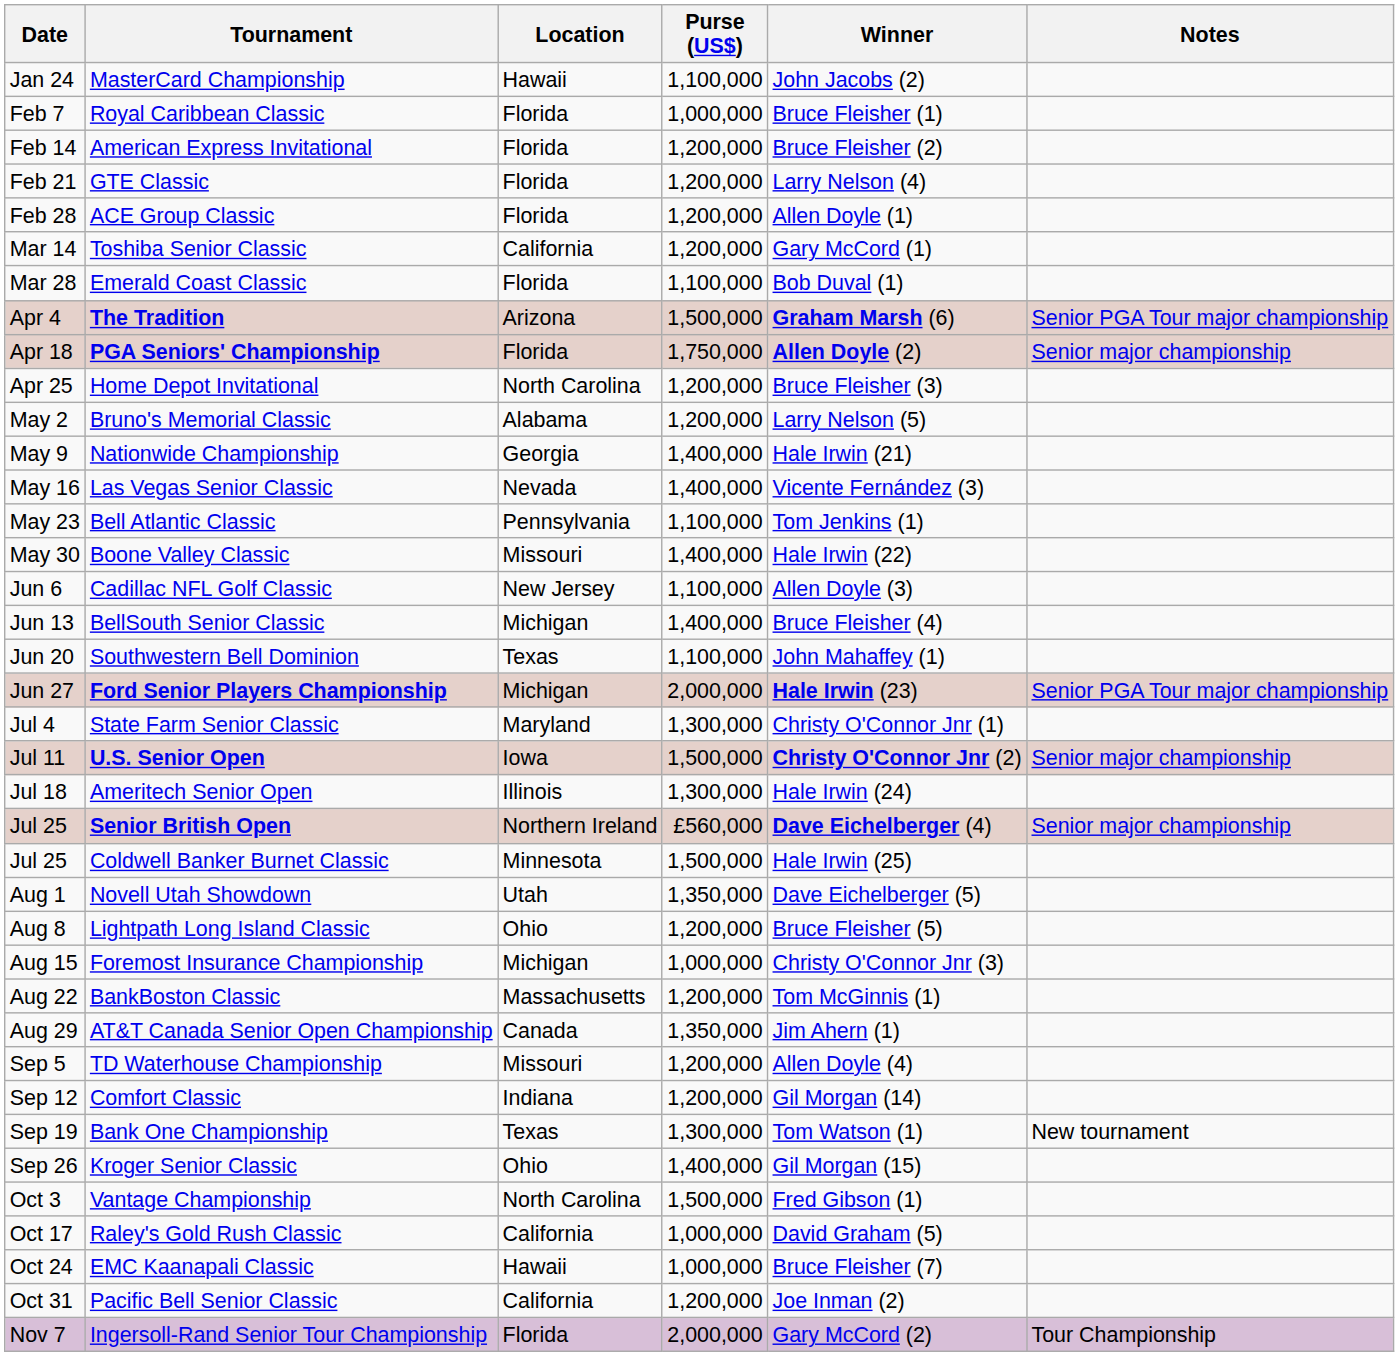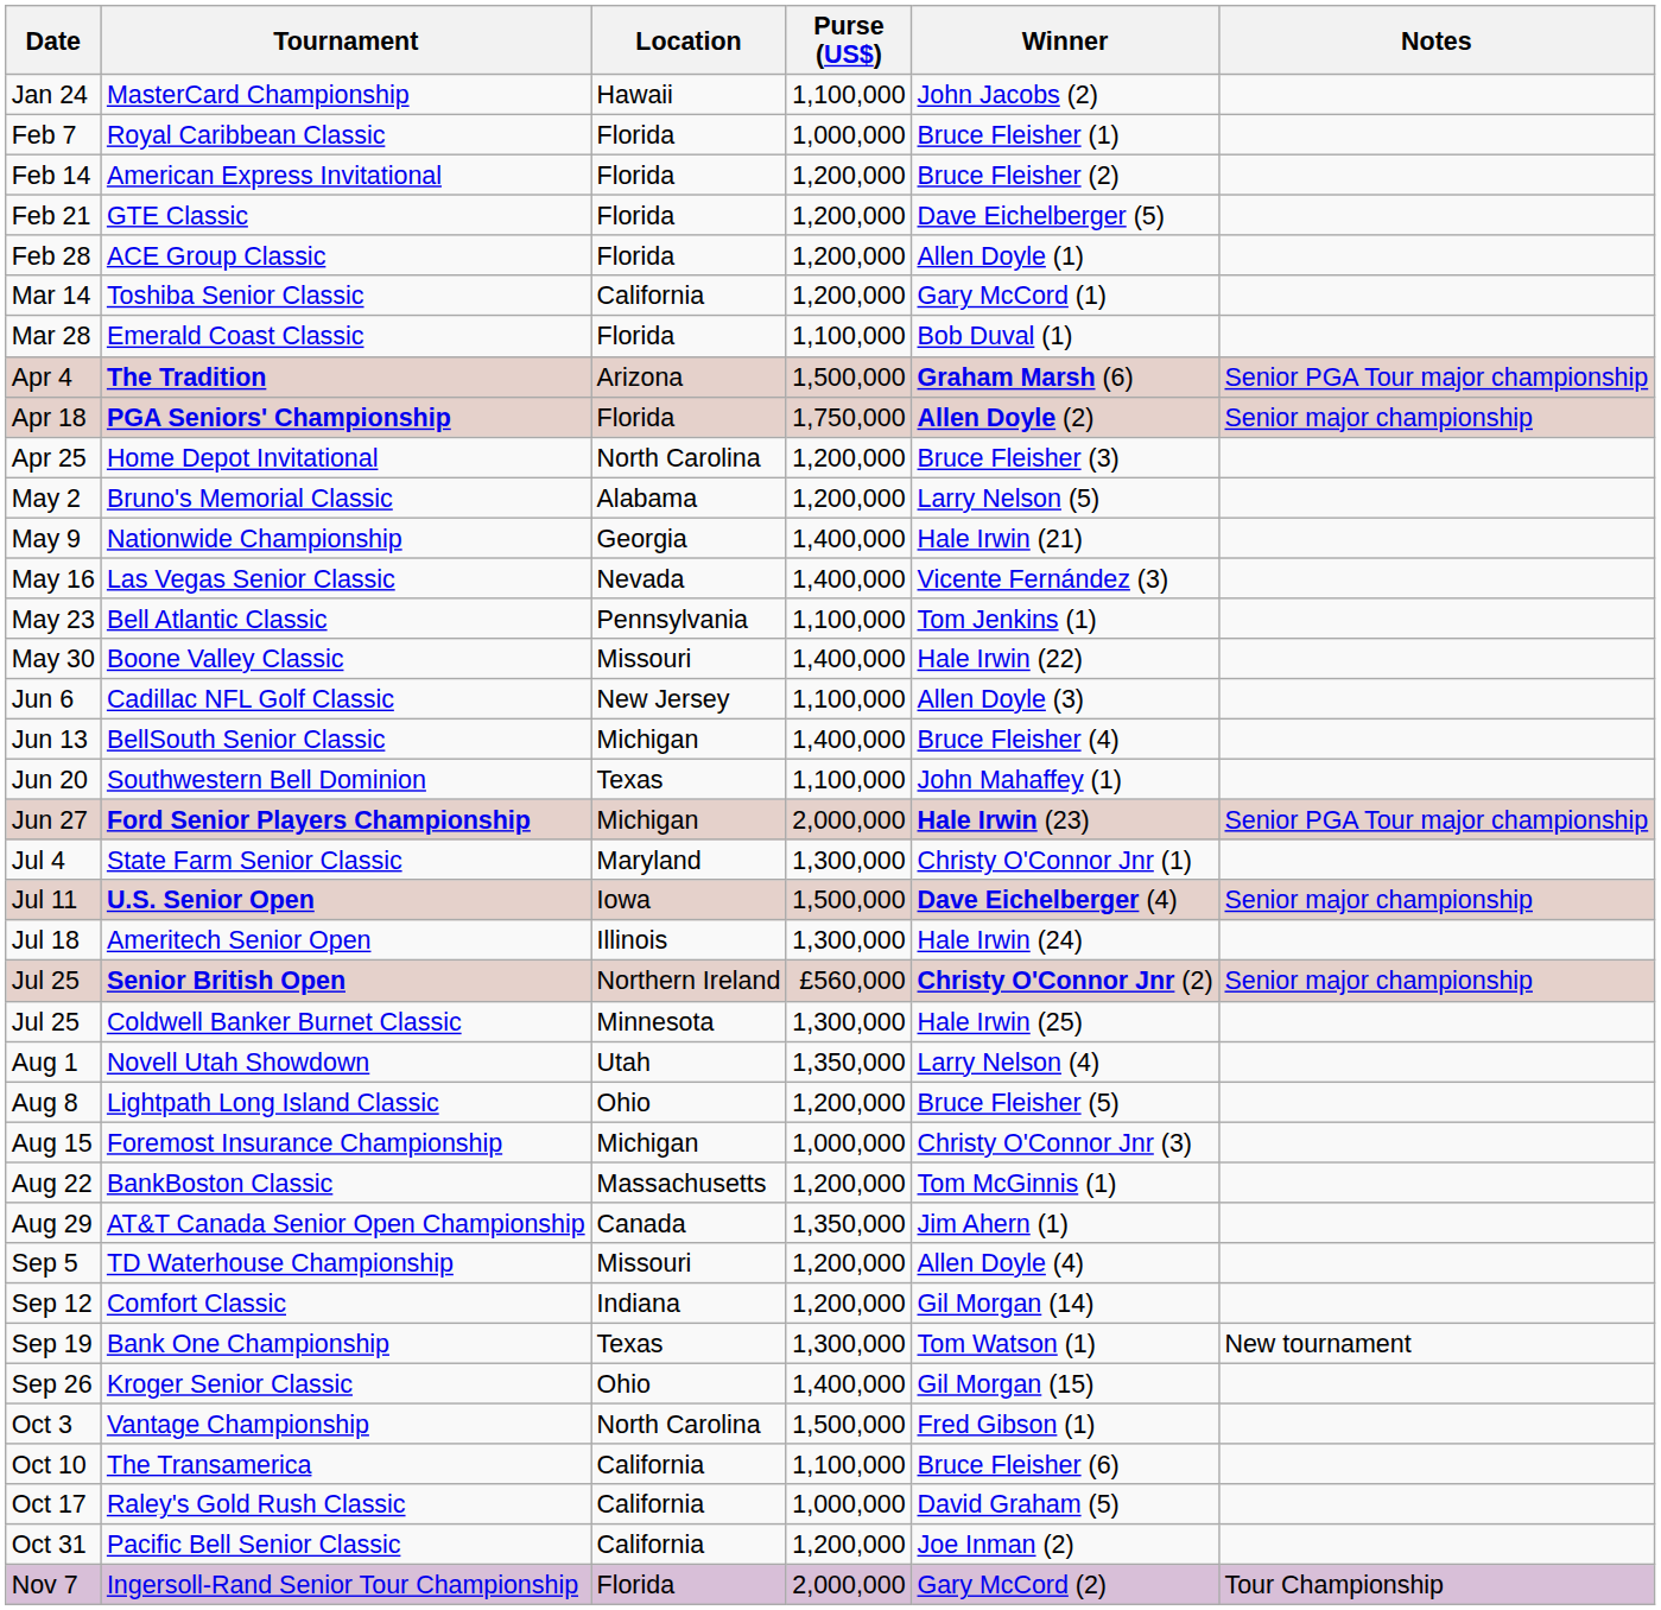 <table class="wikitable" style="font-size:95%">
 <tr>
 <th>Date</th>
 <th>Tournament</th>
 <th>Location</th>
 <th>Purse<br>(<a href='#'>US$</a>)</th>
 <th>Winner</th>
 <th>Notes</th>
 </tr>
 <tr>
 <td>Jan 24</td>
 <td><a href='#'>MasterCard Championship</a></td>
 <td>Hawaii</td>
 <td align=right>1,100,000</td>
 <td> <a href='#'>John Jacobs</a> (2)</td>
 <td></td>
 </tr>
 <tr>
 <td>Feb 7</td>
 <td><a href='#'>Royal Caribbean Classic</a></td>
 <td>Florida</td>
 <td align=right>1,000,000</td>
 <td> <a href='#'>Bruce Fleisher</a> (1)</td>
 <td></td>
 </tr>
 <tr>
 <td>Feb 14</td>
 <td><a href='#'>American Express Invitational</a></td>
 <td>Florida</td>
 <td align=right>1,200,000</td>
 <td> <a href='#'>Bruce Fleisher</a> (2)</td>
 <td></td>
 </tr>
 <tr>
 <td>Feb 21</td>
 <td><a href='#'>GTE Classic</a></td>
 <td>Florida</td>
 <td align=right>1,200,000</td>
-<td> <a href='#'>Larry Nelson</a> (4)</td>
+<td> <a href='#'>Dave Eichelberger</a> (5)</td>
 <td></td>
 </tr>
 <tr>
 <td>Feb 28</td>
 <td><a href='#'>ACE Group Classic</a></td>
 <td>Florida</td>
 <td align=right>1,200,000</td>
 <td> <a href='#'>Allen Doyle</a> (1)</td>
 <td></td>
 </tr>
 <tr>
 <td>Mar 14</td>
 <td><a href='#'>Toshiba Senior Classic</a></td>
 <td>California</td>
 <td align=right>1,200,000</td>
 <td> <a href='#'>Gary McCord</a> (1)</td>
 <td></td>
 </tr>
 <tr>
 <td>Mar 28</td>
 <td><a href='#'>Emerald Coast Classic</a></td>
 <td>Florida</td>
 <td align=right>1,100,000</td>
 <td> <a href='#'>Bob Duval</a> (1)</td>
 <td></td>
 </tr>
 <tr style="background:#e5d1cb;">
 <td>Apr 4</td>
 <td><strong><a href='#'>The Tradition</a></strong></td>
 <td>Arizona</td>
 <td align=right>1,500,000</td>
 <td> <strong><a href='#'>Graham Marsh</a></strong> (6)</td>
 <td><a href='#'>Senior PGA Tour major championship</a></td>
 </tr>
 <tr style="background:#e5d1cb;">
 <td>Apr 18</td>
 <td><strong><a href='#'>PGA Seniors' Championship</a></strong></td>
 <td>Florida</td>
 <td align=right>1,750,000</td>
 <td> <strong><a href='#'>Allen Doyle</a></strong> (2)</td>
 <td><a href='#'>Senior major championship</a></td>
 </tr>
 <tr>
 <td>Apr 25</td>
 <td><a href='#'>Home Depot Invitational</a></td>
 <td>North Carolina</td>
 <td align=right>1,200,000</td>
 <td> <a href='#'>Bruce Fleisher</a> (3)</td>
 <td></td>
 </tr>
 <tr>
 <td>May 2</td>
 <td><a href='#'>Bruno's Memorial Classic</a></td>
 <td>Alabama</td>
 <td align=right>1,200,000</td>
 <td> <a href='#'>Larry Nelson</a> (5)</td>
 <td></td>
 </tr>
 <tr>
 <td>May 9</td>
 <td><a href='#'>Nationwide Championship</a></td>
 <td>Georgia</td>
 <td align=right>1,400,000</td>
 <td> <a href='#'>Hale Irwin</a> (21)</td>
 <td></td>
 </tr>
 <tr>
 <td>May 16</td>
 <td><a href='#'>Las Vegas Senior Classic</a></td>
 <td>Nevada</td>
 <td align=right>1,400,000</td>
 <td> <a href='#'>Vicente Fernández</a> (3)</td>
 <td></td>
 </tr>
 <tr>
 <td>May 23</td>
 <td><a href='#'>Bell Atlantic Classic</a></td>
 <td>Pennsylvania</td>
 <td align=right>1,100,000</td>
 <td> <a href='#'>Tom Jenkins</a> (1)</td>
 <td></td>
 </tr>
 <tr>
 <td>May 30</td>
 <td><a href='#'>Boone Valley Classic</a></td>
 <td>Missouri</td>
 <td align=right>1,400,000</td>
 <td> <a href='#'>Hale Irwin</a> (22)</td>
 <td></td>
 </tr>
 <tr>
 <td>Jun 6</td>
 <td><a href='#'>Cadillac NFL Golf Classic</a></td>
 <td>New Jersey</td>
 <td align=right>1,100,000</td>
 <td> <a href='#'>Allen Doyle</a> (3)</td>
 <td></td>
 </tr>
 <tr>
 <td>Jun 13</td>
 <td><a href='#'>BellSouth Senior Classic</a></td>
 <td>Michigan</td>
 <td align=right>1,400,000</td>
 <td> <a href='#'>Bruce Fleisher</a> (4)</td>
 <td></td>
 </tr>
 <tr>
 <td>Jun 20</td>
 <td><a href='#'>Southwestern Bell Dominion</a></td>
 <td>Texas</td>
 <td align=right>1,100,000</td>
 <td> <a href='#'>John Mahaffey</a> (1)</td>
 <td></td>
 </tr>
 <tr style="background:#e5d1cb;">
 <td>Jun 27</td>
 <td><strong><a href='#'>Ford Senior Players Championship</a></strong></td>
 <td>Michigan</td>
 <td align=right>2,000,000</td>
 <td> <strong><a href='#'>Hale Irwin</a></strong> (23)</td>
 <td><a href='#'>Senior PGA Tour major championship</a></td>
 </tr>
 <tr>
 <td>Jul 4</td>
 <td><a href='#'>State Farm Senior Classic</a></td>
 <td>Maryland</td>
 <td align=right>1,300,000</td>
 <td> <a href='#'>Christy O'Connor Jnr</a> (1)</td>
 <td></td>
 </tr>
 <tr style="background:#e5d1cb;">
 <td>Jul 11</td>
 <td><strong><a href='#'>U.S. Senior Open</a></strong></td>
 <td>Iowa</td>
 <td align=right>1,500,000</td>
-<td> <strong><a href='#'>Christy O'Connor Jnr</a></strong> (2)</td>
+<td> <strong><a href='#'>Dave Eichelberger</a></strong> (4)</td>
 <td><a href='#'>Senior major championship</a></td>
 </tr>
 <tr>
 <td>Jul 18</td>
 <td><a href='#'>Ameritech Senior Open</a></td>
 <td>Illinois</td>
 <td align=right>1,300,000</td>
 <td> <a href='#'>Hale Irwin</a> (24)</td>
 <td></td>
 </tr>
 <tr style="background:#e5d1cb;">
 <td>Jul 25</td>
 <td><strong><a href='#'>Senior British Open</a></strong></td>
 <td>Northern Ireland</td>
 <td align=right>£560,000</td>
-<td> <strong><a href='#'>Dave Eichelberger</a></strong> (4)</td>
+<td> <strong><a href='#'>Christy O'Connor Jnr</a></strong> (2)</td>
 <td><a href='#'>Senior major championship</a></td>
 </tr>
 <tr>
 <td>Jul 25</td>
 <td><a href='#'>Coldwell Banker Burnet Classic</a></td>
 <td>Minnesota</td>
-<td align=right>1,500,000</td>
+<td align=right>1,300,000</td>
 <td> <a href='#'>Hale Irwin</a> (25)</td>
 <td></td>
 </tr>
 <tr>
 <td>Aug 1</td>
 <td><a href='#'>Novell Utah Showdown</a></td>
 <td>Utah</td>
 <td align=right>1,350,000</td>
-<td> <a href='#'>Dave Eichelberger</a> (5)</td>
+<td> <a href='#'>Larry Nelson</a> (4)</td>
 <td></td>
 </tr>
 <tr>
 <td>Aug 8</td>
 <td><a href='#'>Lightpath Long Island Classic</a></td>
 <td>Ohio</td>
 <td align=right>1,200,000</td>
 <td> <a href='#'>Bruce Fleisher</a> (5)</td>
 <td></td>
 </tr>
 <tr>
 <td>Aug 15</td>
 <td><a href='#'>Foremost Insurance Championship</a></td>
 <td>Michigan</td>
 <td align=right>1,000,000</td>
 <td> <a href='#'>Christy O'Connor Jnr</a> (3)</td>
 <td></td>
 </tr>
 <tr>
 <td>Aug 22</td>
 <td><a href='#'>BankBoston Classic</a></td>
 <td>Massachusetts</td>
 <td align=right>1,200,000</td>
 <td> <a href='#'>Tom McGinnis</a> (1)</td>
 <td></td>
 </tr>
 <tr>
 <td>Aug 29</td>
 <td><a href='#'>AT&T Canada Senior Open Championship</a></td>
 <td>Canada</td>
 <td align=right>1,350,000</td>
 <td> <a href='#'>Jim Ahern</a> (1)</td>
 <td></td>
 </tr>
 <tr>
 <td>Sep 5</td>
 <td><a href='#'>TD Waterhouse Championship</a></td>
 <td>Missouri</td>
 <td align=right>1,200,000</td>
 <td> <a href='#'>Allen Doyle</a> (4)</td>
 <td></td>
 </tr>
 <tr>
 <td>Sep 12</td>
 <td><a href='#'>Comfort Classic</a></td>
 <td>Indiana</td>
 <td align=right>1,200,000</td>
 <td> <a href='#'>Gil Morgan</a> (14)</td>
 <td></td>
 </tr>
 <tr>
 <td>Sep 19</td>
 <td><a href='#'>Bank One Championship</a></td>
 <td>Texas</td>
 <td align=right>1,300,000</td>
 <td> <a href='#'>Tom Watson</a> (1)</td>
 <td>New tournament</td>
 </tr>
 <tr>
 <td>Sep 26</td>
 <td><a href='#'>Kroger Senior Classic</a></td>
 <td>Ohio</td>
 <td align=right>1,400,000</td>
 <td> <a href='#'>Gil Morgan</a> (15)</td>
 <td></td>
 </tr>
 <tr>
 <td>Oct 3</td>
 <td><a href='#'>Vantage Championship</a></td>
 <td>North Carolina</td>
 <td align=right>1,500,000</td>
 <td> <a href='#'>Fred Gibson</a> (1)</td>
 <td></td>
 </tr>
 <tr>
+<td>Oct 10</td>
+<td><a href='#'>The Transamerica</a></td>
+<td>California</td>
+<td align=right>1,100,000</td>
+<td> <a href='#'>Bruce Fleisher</a> (6)</td>
+<td></td>
+</tr>
+<tr>
 <td>Oct 17</td>
 <td><a href='#'>Raley's Gold Rush Classic</a></td>
 <td>California</td>
 <td align=right>1,000,000</td>
 <td> <a href='#'>David Graham</a> (5)</td>
-<td></td>
-</tr>
-<tr>
-<td>Oct 24</td>
-<td><a href='#'>EMC Kaanapali Classic</a></td>
-<td>Hawaii</td>
-<td align=right>1,000,000</td>
-<td> <a href='#'>Bruce Fleisher</a> (7)</td>
 <td></td>
 </tr>
 <tr>
 <td>Oct 31</td>
 <td><a href='#'>Pacific Bell Senior Classic</a></td>
 <td>California</td>
 <td align=right>1,200,000</td>
 <td> <a href='#'>Joe Inman</a> (2)</td>
 <td></td>
 </tr>
 <tr style="background:thistle;">
 <td>Nov 7</td>
 <td><a href='#'>Ingersoll-Rand Senior Tour Championship</a></td>
 <td>Florida</td>
 <td align=right>2,000,000</td>
 <td> <a href='#'>Gary McCord</a> (2)</td>
 <td>Tour Championship</td>
 </tr>
 </table>
